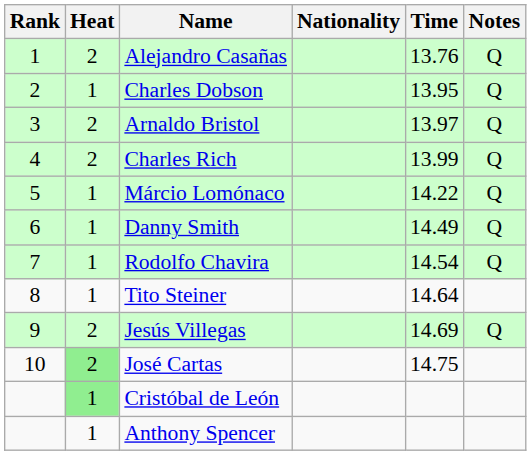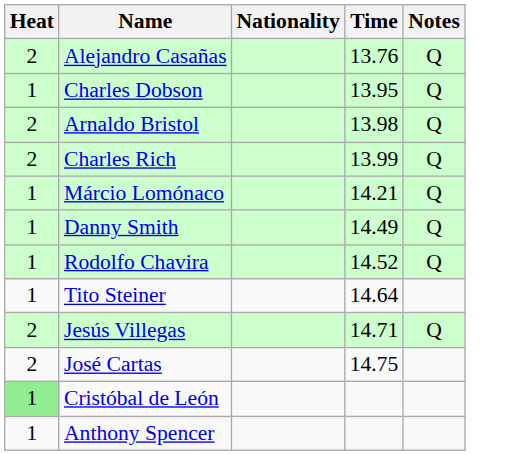 <table class="wikitable sortable" style="text-align:center">
 <tr>
-<th>Rank</th>
 <th>Heat</th>
 <th>Name</th>
 <th>Nationality</th>
 <th>Time</th>
 <th>Notes</th>
 </tr>
 <tr bgcolor=ccffcc>
-<td>1</td>
 <td>2</td>
 <td align=left><a href='#'>Alejandro Casañas</a></td>
 <td align=left></td>
 <td>13.76</td>
 <td>Q</td>
 </tr>
 <tr bgcolor=ccffcc>
-<td>2</td>
 <td>1</td>
 <td align=left><a href='#'>Charles Dobson</a></td>
 <td align=left></td>
 <td>13.95</td>
 <td>Q</td>
 </tr>
 <tr bgcolor=ccffcc>
-<td>3</td>
 <td>2</td>
 <td align=left><a href='#'>Arnaldo Bristol</a></td>
 <td align=left></td>
-<td>13.97</td>
+<td>13.98</td>
 <td>Q</td>
 </tr>
 <tr bgcolor=ccffcc>
-<td>4</td>
 <td>2</td>
 <td align=left><a href='#'>Charles Rich</a></td>
 <td align=left></td>
 <td>13.99</td>
 <td>Q</td>
 </tr>
 <tr bgcolor=ccffcc>
-<td>5</td>
 <td>1</td>
 <td align=left><a href='#'>Márcio Lomónaco</a></td>
 <td align=left></td>
-<td>14.22</td>
+<td>14.21</td>
 <td>Q</td>
 </tr>
 <tr bgcolor=ccffcc>
-<td>6</td>
 <td>1</td>
 <td align=left><a href='#'>Danny Smith</a></td>
 <td align=left></td>
 <td>14.49</td>
 <td>Q</td>
 </tr>
 <tr bgcolor=ccffcc>
-<td>7</td>
 <td>1</td>
 <td align=left><a href='#'>Rodolfo Chavira</a></td>
 <td align=left></td>
-<td>14.54</td>
+<td>14.52</td>
 <td>Q</td>
 </tr>
 <tr>
-<td>8</td>
 <td>1</td>
 <td align=left><a href='#'>Tito Steiner</a></td>
 <td align=left></td>
 <td>14.64</td>
 <td></td>
 </tr>
 <tr bgcolor=ccffcc>
-<td>9</td>
 <td>2</td>
 <td align=left><a href='#'>Jesús Villegas</a></td>
 <td align=left></td>
-<td>14.69</td>
+<td>14.71</td>
 <td>Q</td>
 </tr>
 <tr>
-<td>10</td>
-<td style="background: lightgreen;">2</td>
+<td>2</td>
 <td align=left><a href='#'>José Cartas</a></td>
 <td align=left></td>
 <td>14.75</td>
 <td></td>
 </tr>
 <tr>
-<td></td>
 <td style="background: lightgreen;">1</td>
 <td align=left><a href='#'>Cristóbal de León</a></td>
 <td align=left></td>
 <td></td>
 <td></td>
 </tr>
 <tr>
-<td></td>
 <td>1</td>
 <td align=left><a href='#'>Anthony Spencer</a></td>
 <td align=left></td>
 <td></td>
 <td></td>
 </tr>
 </table>
